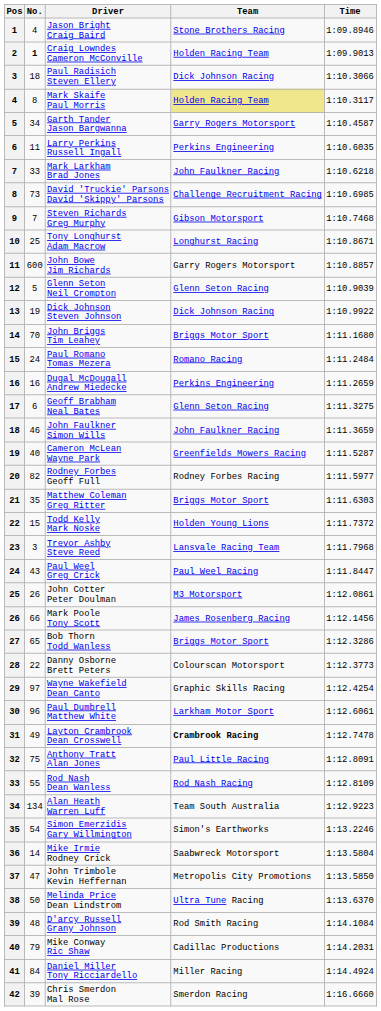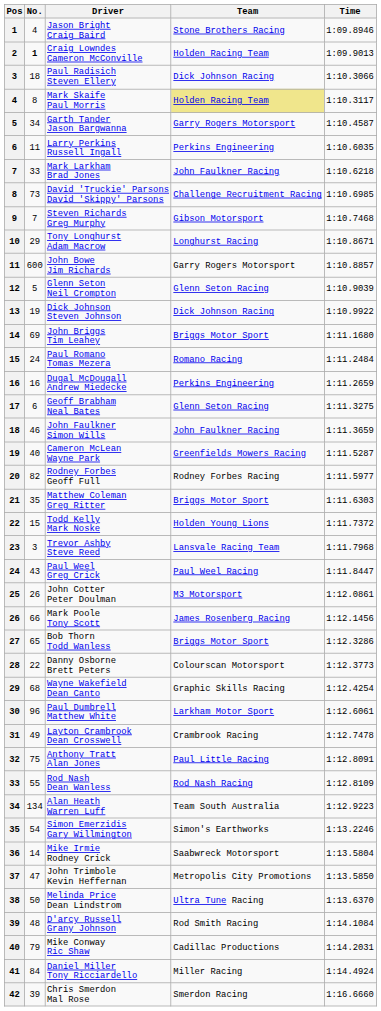 <table class="wikitable" style="font-size: 85%;">
 <tr>
 <th>Pos</th>
 <th>No.</th>
 <th>Driver</th>
 <th>Team</th>
 <th>Time</th>
 </tr>
 <tr>
 <th>1</th>
 <td align="center">4</td>
 <td> <a href='#'>Jason Bright</a><br> <a href='#'>Craig Baird</a></td>
 <td><a href='#'>Stone Brothers Racing</a></td>
 <td>1:09.8946</td>
 </tr>
 <tr>
 <th>2</th>
 <td align="center"><strong>1</strong></td>
 <td> <a href='#'>Craig Lowndes</a><br> <a href='#'>Cameron McConville</a></td>
 <td><a href='#'>Holden Racing Team</a></td>
 <td>1:09.9013</td>
 </tr>
 <tr>
 <th>3</th>
 <td align="center">18</td>
 <td> <a href='#'>Paul Radisich</a><br> <a href='#'>Steven Ellery</a></td>
 <td><a href='#'>Dick Johnson Racing</a></td>
 <td>1:10.3066</td>
 </tr>
 <tr>
 <th>4</th>
 <td align="center">8</td>
 <td> <a href='#'>Mark Skaife</a><br> <a href='#'>Paul Morris</a></td>
 <td style="background: khaki;"><a href='#'>Holden Racing Team</a></td>
 <td>1:10.3117</td>
 </tr>
 <tr>
 <th>5</th>
 <td align="center">34</td>
 <td> <a href='#'>Garth Tander</a><br> <a href='#'>Jason Bargwanna</a></td>
 <td><a href='#'>Garry Rogers Motorsport</a></td>
 <td>1:10.4587</td>
 </tr>
 <tr>
 <th>6</th>
 <td align="center">11</td>
 <td> <a href='#'>Larry Perkins</a><br> <a href='#'>Russell Ingall</a></td>
 <td><a href='#'>Perkins Engineering</a></td>
 <td>1:10.6035</td>
 </tr>
 <tr>
 <th>7</th>
 <td align="center">33</td>
 <td> <a href='#'>Mark Larkham</a><br> <a href='#'>Brad Jones</a></td>
 <td><a href='#'>John Faulkner Racing</a></td>
 <td>1:10.6218</td>
 </tr>
 <tr>
 <th>8</th>
 <td align="center">73</td>
 <td> <a href='#'>David 'Truckie' Parsons</a><br> <a href='#'>David 'Skippy' Parsons</a></td>
 <td><a href='#'>Challenge Recruitment Racing</a></td>
 <td>1:10.6985</td>
 </tr>
 <tr>
 <th>9</th>
 <td align="center">7</td>
 <td> <a href='#'>Steven Richards</a><br> <a href='#'>Greg Murphy</a></td>
 <td><a href='#'>Gibson Motorsport</a></td>
 <td>1:10.7468</td>
 </tr>
 <tr>
 <th>10</th>
-<td align="center">25</td>
+<td align="center">29</td>
 <td> <a href='#'>Tony Longhurst</a><br> <a href='#'>Adam Macrow</a></td>
 <td><a href='#'>Longhurst Racing</a></td>
 <td>1:10.8671</td>
 </tr>
 <tr>
 <th>11</th>
 <td align="center">600</td>
 <td> <a href='#'>John Bowe</a><br> <a href='#'>Jim Richards</a></td>
 <td>Garry Rogers Motorsport</td>
 <td>1:10.8857</td>
 </tr>
 <tr>
 <th>12</th>
 <td align="center">5</td>
 <td> <a href='#'>Glenn Seton</a><br> <a href='#'>Neil Crompton</a></td>
 <td><a href='#'>Glenn Seton Racing</a></td>
 <td>1:10.9039</td>
 </tr>
 <tr>
 <th>13</th>
 <td align="center">19</td>
 <td> <a href='#'>Dick Johnson</a><br> <a href='#'>Steven Johnson</a></td>
 <td><a href='#'>Dick Johnson Racing</a></td>
 <td>1:10.9922</td>
 </tr>
 <tr>
 <th>14</th>
-<td align="center">70</td>
+<td align="center">69</td>
 <td> <a href='#'>John Briggs</a><br> <a href='#'>Tim Leahey</a></td>
 <td><a href='#'>Briggs Motor Sport</a></td>
 <td>1:11.1680</td>
 </tr>
 <tr>
 <th>15</th>
 <td align="center">24</td>
 <td> <a href='#'>Paul Romano</a><br> <a href='#'>Tomas Mezera</a></td>
 <td><a href='#'>Romano Racing</a></td>
 <td>1:11.2484</td>
 </tr>
 <tr>
 <th>16</th>
 <td align="center">16</td>
 <td> <a href='#'>Dugal McDougall</a><br> <a href='#'>Andrew Miedecke</a></td>
 <td><a href='#'>Perkins Engineering</a></td>
 <td>1:11.2659</td>
 </tr>
 <tr>
 <th>17</th>
 <td align="center">6</td>
 <td> <a href='#'>Geoff Brabham</a><br> <a href='#'>Neal Bates</a></td>
 <td><a href='#'>Glenn Seton Racing</a></td>
 <td>1:11.3275</td>
 </tr>
 <tr>
 <th>18</th>
 <td align="center">46</td>
 <td> <a href='#'>John Faulkner</a><br> <a href='#'>Simon Wills</a></td>
 <td><a href='#'>John Faulkner Racing</a></td>
 <td>1:11.3659</td>
 </tr>
 <tr>
 <th>19</th>
 <td align="center">40</td>
 <td> <a href='#'>Cameron McLean</a><br> <a href='#'>Wayne Park</a></td>
 <td><a href='#'>Greenfields Mowers Racing</a></td>
 <td>1:11.5287</td>
 </tr>
 <tr>
 <th>20</th>
 <td align="center">82</td>
 <td> <a href='#'>Rodney Forbes</a><br> Geoff Full</td>
 <td>Rodney Forbes Racing</td>
 <td>1:11.5977</td>
 </tr>
 <tr>
 <th>21</th>
 <td align="center">35</td>
 <td> <a href='#'>Matthew Coleman</a><br> <a href='#'>Greg Ritter</a></td>
 <td><a href='#'>Briggs Motor Sport</a></td>
 <td>1:11.6303</td>
 </tr>
 <tr>
 <th>22</th>
 <td align="center">15</td>
 <td> <a href='#'>Todd Kelly</a><br> <a href='#'>Mark Noske</a></td>
 <td><a href='#'>Holden Young Lions</a></td>
 <td>1:11.7372</td>
 </tr>
 <tr>
 <th>23</th>
 <td align="center">3</td>
 <td> <a href='#'>Trevor Ashby</a><br> <a href='#'>Steve Reed</a></td>
 <td><a href='#'>Lansvale Racing Team</a></td>
 <td>1:11.7968</td>
 </tr>
 <tr>
 <th>24</th>
 <td align="center">43</td>
 <td> <a href='#'>Paul Weel</a><br> <a href='#'>Greg Crick</a></td>
 <td><a href='#'>Paul Weel Racing</a></td>
 <td>1:11.8447</td>
 </tr>
 <tr>
 <th>25</th>
 <td align="center">26</td>
 <td> John Cotter<br> Peter Doulman</td>
 <td><a href='#'>M3 Motorsport</a></td>
 <td>1:12.0861</td>
 </tr>
 <tr>
 <th>26</th>
 <td align="center">66</td>
 <td> Mark Poole<br> <a href='#'>Tony Scott</a></td>
 <td><a href='#'>James Rosenberg Racing</a></td>
 <td>1:12.1456</td>
 </tr>
 <tr>
 <th>27</th>
 <td align="center">65</td>
 <td> Bob Thorn<br> <a href='#'>Todd Wanless</a></td>
 <td><a href='#'>Briggs Motor Sport</a></td>
 <td>1:12.3286</td>
 </tr>
 <tr>
 <th>28</th>
 <td align="center">22</td>
 <td> Danny Osborne<br> Brett Peters</td>
 <td>Colourscan Motorsport</td>
 <td>1:12.3773</td>
 </tr>
 <tr>
 <th>29</th>
-<td align="center">97</td>
+<td align="center">68</td>
 <td> <a href='#'>Wayne Wakefield</a><br> <a href='#'>Dean Canto</a></td>
 <td>Graphic Skills Racing</td>
 <td>1:12.4254</td>
 </tr>
 <tr>
 <th>30</th>
 <td align="center">96</td>
 <td> <a href='#'>Paul Dumbrell</a><br> <a href='#'>Matthew White</a></td>
 <td><a href='#'>Larkham Motor Sport</a></td>
 <td>1:12.6061</td>
 </tr>
 <tr>
 <th>31</th>
 <td align="center">49</td>
 <td> <a href='#'>Layton Crambrook</a><br> <a href='#'>Dean Crosswell</a></td>
-<td><strong>Crambrook Racing</strong></td>
+<td>Crambrook Racing</td>
 <td>1:12.7478</td>
 </tr>
 <tr>
 <th>32</th>
 <td align="center">75</td>
 <td> <a href='#'>Anthony Tratt</a><br> <a href='#'>Alan Jones</a></td>
 <td><a href='#'>Paul Little Racing</a></td>
 <td>1:12.8091</td>
 </tr>
 <tr>
 <th>33</th>
 <td align="center">55</td>
 <td> <a href='#'>Rod Nash</a><br> <a href='#'>Dean Wanless</a></td>
 <td><a href='#'>Rod Nash Racing</a></td>
 <td>1:12.8109</td>
 </tr>
 <tr>
 <th>34</th>
 <td align="center">134</td>
 <td> <a href='#'>Alan Heath</a><br> <a href='#'>Warren Luff</a></td>
 <td>Team South Australia</td>
 <td>1:12.9223</td>
 </tr>
 <tr>
 <th>35</th>
 <td align="center">54</td>
 <td> <a href='#'>Simon Emerzidis</a><br> <a href='#'>Gary Willmington</a></td>
 <td>Simon's Earthworks</td>
 <td>1:13.2246</td>
 </tr>
 <tr>
 <th>36</th>
 <td align="center">14</td>
 <td> <a href='#'>Mike Irmie</a><br> Rodney Crick</td>
 <td>Saabwreck Motorsport</td>
 <td>1:13.5804</td>
 </tr>
 <tr>
 <th>37</th>
 <td align="center">47</td>
 <td> John Trimbole<br> Kevin Heffernan</td>
 <td>Metropolis City Promotions</td>
 <td>1:13.5850</td>
 </tr>
 <tr>
 <th>38</th>
 <td align="center">50</td>
 <td> <a href='#'>Melinda Price</a><br> Dean Lindstrom</td>
 <td><a href='#'>Ultra Tune</a> Racing</td>
 <td>1:13.6370</td>
 </tr>
 <tr>
 <th>39</th>
 <td align="center">48</td>
 <td> <a href='#'>D'arcy Russell</a><br> <a href='#'>Grany Johnson</a></td>
 <td>Rod Smith Racing</td>
 <td>1:14.1084</td>
 </tr>
 <tr>
 <th>40</th>
 <td align="center">79</td>
 <td> Mike Conway<br> <a href='#'>Ric Shaw</a></td>
 <td>Cadillac Productions</td>
 <td>1:14.2031</td>
 </tr>
 <tr>
 <th>41</th>
 <td align="center">84</td>
 <td> <a href='#'>Daniel Miller</a><br> <a href='#'>Tony Ricciardello</a></td>
 <td>Miller Racing</td>
 <td>1:14.4924</td>
 </tr>
 <tr>
 <th>42</th>
 <td align="center">39</td>
 <td> Chris Smerdon<br> Mal Rose</td>
 <td>Smerdon Racing</td>
 <td>1:16.6660</td>
 </tr>
 </table>
